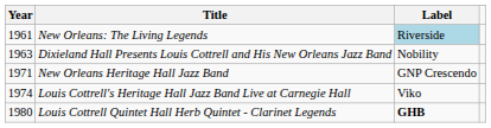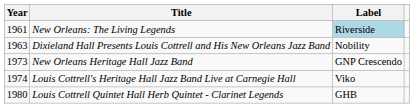 <table class="wikitable">
 <tr>
 <th>Year</th>
 <th>Title</th>
 <th>Label</th>
 </tr>
 <tr>
 <td>1961</td>
 <td><em>New Orleans: The Living Legends</em></td>
 <td style="background: lightblue;">Riverside</td>
 <td><br></td>
 </tr>
 <tr>
 <td>1963</td>
 <td><em>Dixieland Hall Presents Louis Cottrell and His New Orleans Jazz Band</em></td>
 <td>Nobility</td>
 <td><br></td>
 </tr>
 <tr>
-<td>1971</td>
+<td>1973</td>
 <td><em>New Orleans Heritage Hall Jazz Band</em></td>
 <td>GNP Crescendo</td>
 <td><br></td>
 </tr>
 <tr>
 <td>1974</td>
 <td><em>Louis Cottrell's Heritage Hall Jazz Band Live at Carnegie Hall</em></td>
 <td>Viko</td>
 <td><br></td>
 </tr>
 <tr>
 <td>1980</td>
 <td><em>Louis Cottrell Quintet Hall Herb Quintet - Clarinet Legends</em></td>
-<td><strong>GHB</strong></td>
+<td>GHB</td>
 <td><br></td>
 </tr>
 </table>
